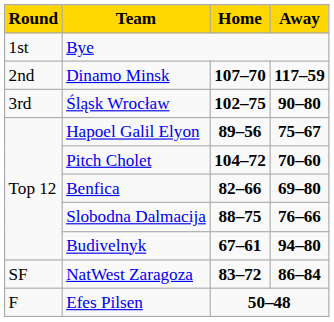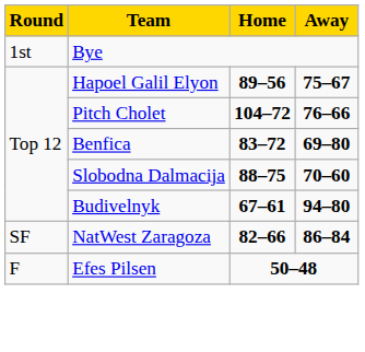 <table class="wikitable" style="text-align: left; font-size:95%">
 <tr bgcolor="#ccccff">
 <th style="color:black; background:#FFD700;">Round</th>
 <th style="color:black; background:#FFD700;">Team</th>
 <th style="color:black; background:#FFD700;"> Home </th>
 <th style="color:black; background:#FFD700;"> Away </th>
 </tr>
 <tr>
 <td>1st</td>
 <td colspan=3><a href='#'>Bye</a></td>
 </tr>
 <tr>
-<td>2nd</td>
-<td> <a href='#'>Dinamo Minsk</a></td>
-<td align="center"><strong>107–70</strong></td>
-<td align="center"><strong>117–59</strong></td>
-</tr>
-<tr>
-<td>3rd</td>
-<td> <a href='#'>Śląsk Wrocław</a></td>
-<td align="center"><strong>102–75</strong></td>
-<td align="center"><strong>90–80</strong></td>
-</tr>
-<tr>
 <td rowspan=5>Top 12</td>
 <td> <a href='#'>Hapoel Galil Elyon</a></td>
 <td align="center"><strong>89–56</strong></td>
 <td align="center"><strong>75–67</strong></td>
 </tr>
 <tr>
 <td> <a href='#'>Pitch Cholet</a></td>
 <td align="center"><strong>104–72</strong></td>
-<td align="center"><strong>70–60</strong></td>
+<td align="center"><strong>76–66</strong></td>
 </tr>
 <tr>
 <td> <a href='#'>Benfica</a></td>
-<td align="center"><strong>82–66</strong></td>
+<td align="center"><strong>83–72</strong></td>
 <td align="center"><strong>69–80</strong></td>
 </tr>
 <tr>
 <td> <a href='#'>Slobodna Dalmacija</a></td>
 <td align="center"><strong>88–75</strong></td>
-<td align="center"><strong>76–66</strong></td>
+<td align="center"><strong>70–60</strong></td>
 </tr>
 <tr>
 <td> <a href='#'>Budivelnyk</a></td>
 <td align="center"><strong>67–61</strong></td>
 <td align="center"><strong>94–80</strong></td>
 </tr>
 <tr>
 <td>SF</td>
 <td> <a href='#'>NatWest Zaragoza</a></td>
-<td align="center"><strong>83–72</strong></td>
+<td align="center"><strong>82–66</strong></td>
 <td align="center"><strong>86–84</strong></td>
 </tr>
 <tr>
 <td>F</td>
 <td> <a href='#'>Efes Pilsen</a></td>
 <td colspan=2 align="center"><strong>50–48</strong></td>
 </tr>
 </table>
